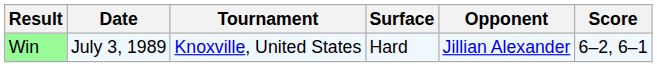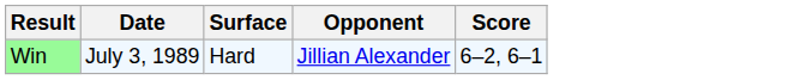 <table class="sortable wikitable" style=font-size:97%>
 <tr>
 <th>Result</th>
 <th>Date</th>
-<th>Tournament</th>
 <th>Surface</th>
 <th>Opponent</th>
 <th>Score</th>
 </tr>
 <tr bgcolor="#f0f8ff">
 <td style="background:#98fb98;">Win</td>
 <td>July 3, 1989</td>
-<td><a href='#'>Knoxville</a>, United States</td>
 <td>Hard</td>
 <td> <a href='#'>Jillian Alexander</a></td>
 <td>6–2, 6–1</td>
 </tr>
 </table>
